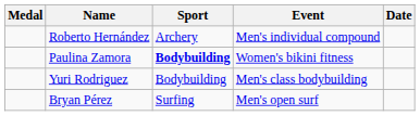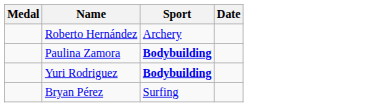 <table class="wikitable sortable"  style=font-size:95%>
 <tr>
 <th>Medal</th>
 <th>Name</th>
 <th>Sport</th>
-<th>Event</th>
 <th>Date</th>
 </tr>
 <tr>
 <td></td>
 <td><a href='#'>Roberto Hernández</a></td>
 <td><a href='#'>Archery</a></td>
-<td><a href='#'>Men's individual compound</a></td>
 <td></td>
 </tr>
 <tr>
 <td></td>
 <td><a href='#'>Paulina Zamora</a></td>
 <td><strong><a href='#'>Bodybuilding</a></strong></td>
-<td><a href='#'>Women's bikini fitness</a></td>
 <td></td>
 </tr>
 <tr>
 <td></td>
 <td><a href='#'>Yuri Rodriguez</a></td>
-<td><a href='#'>Bodybuilding</a></td>
-<td><a href='#'>Men's class bodybuilding</a></td>
+<td><strong><a href='#'>Bodybuilding</a></strong></td>
 <td></td>
 </tr>
 <tr>
 <td></td>
 <td><a href='#'>Bryan Pérez</a></td>
 <td><a href='#'>Surfing</a></td>
-<td><a href='#'>Men's open surf</a></td>
 <td></td>
 </tr>
 </table>
